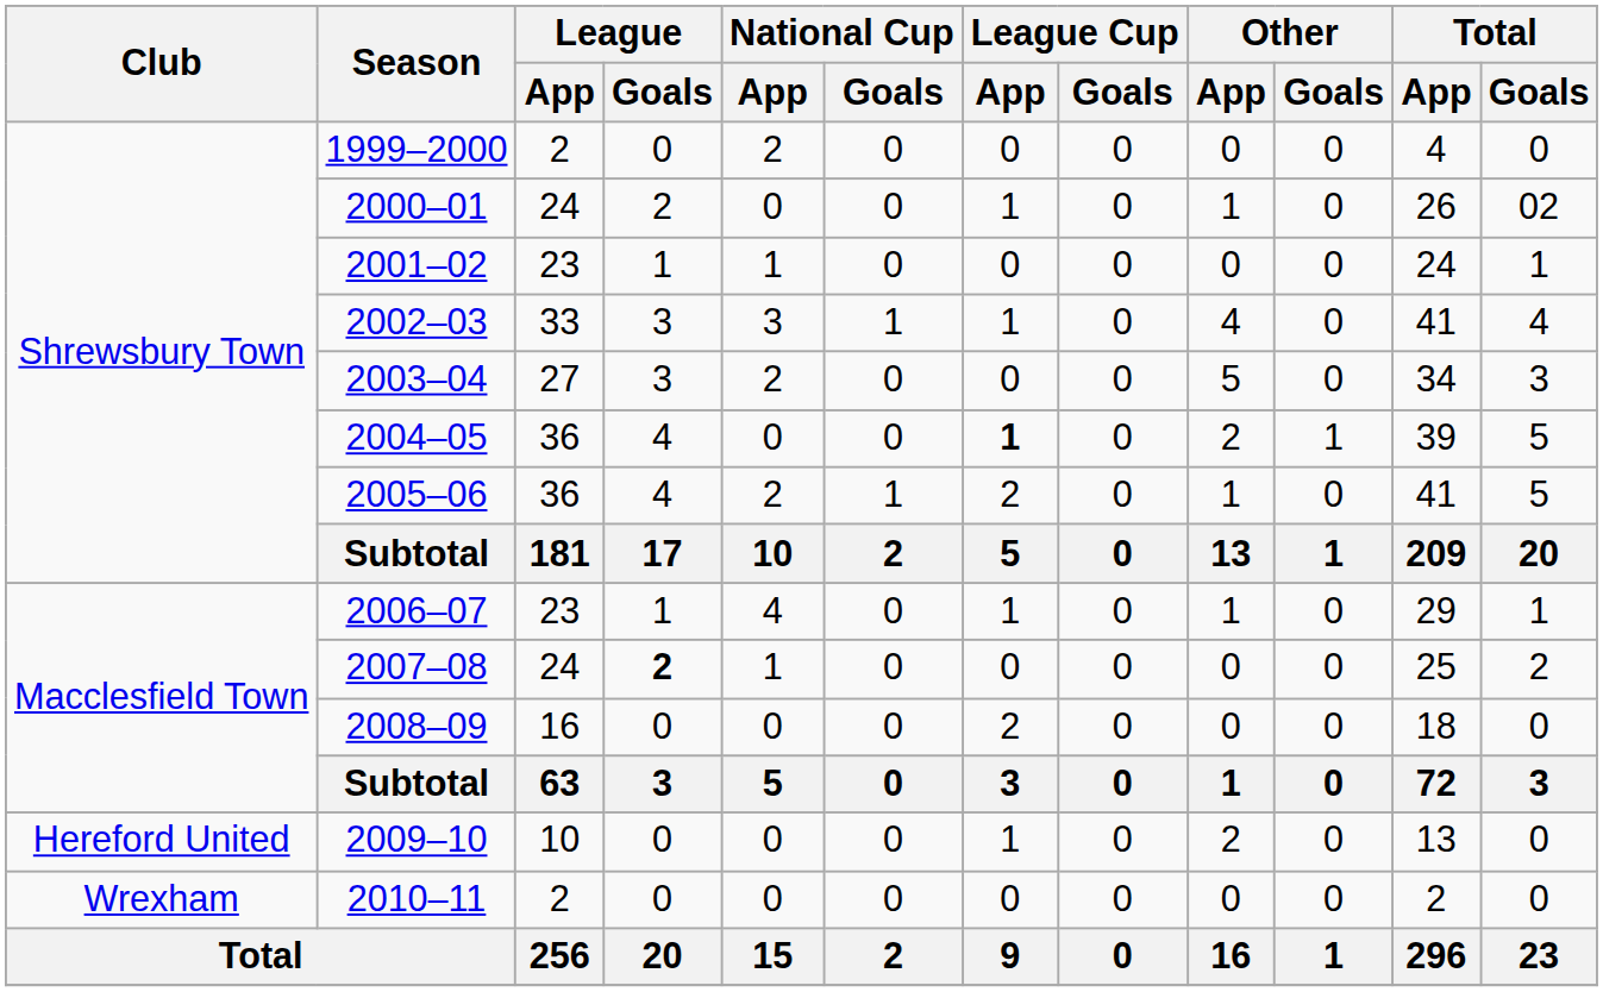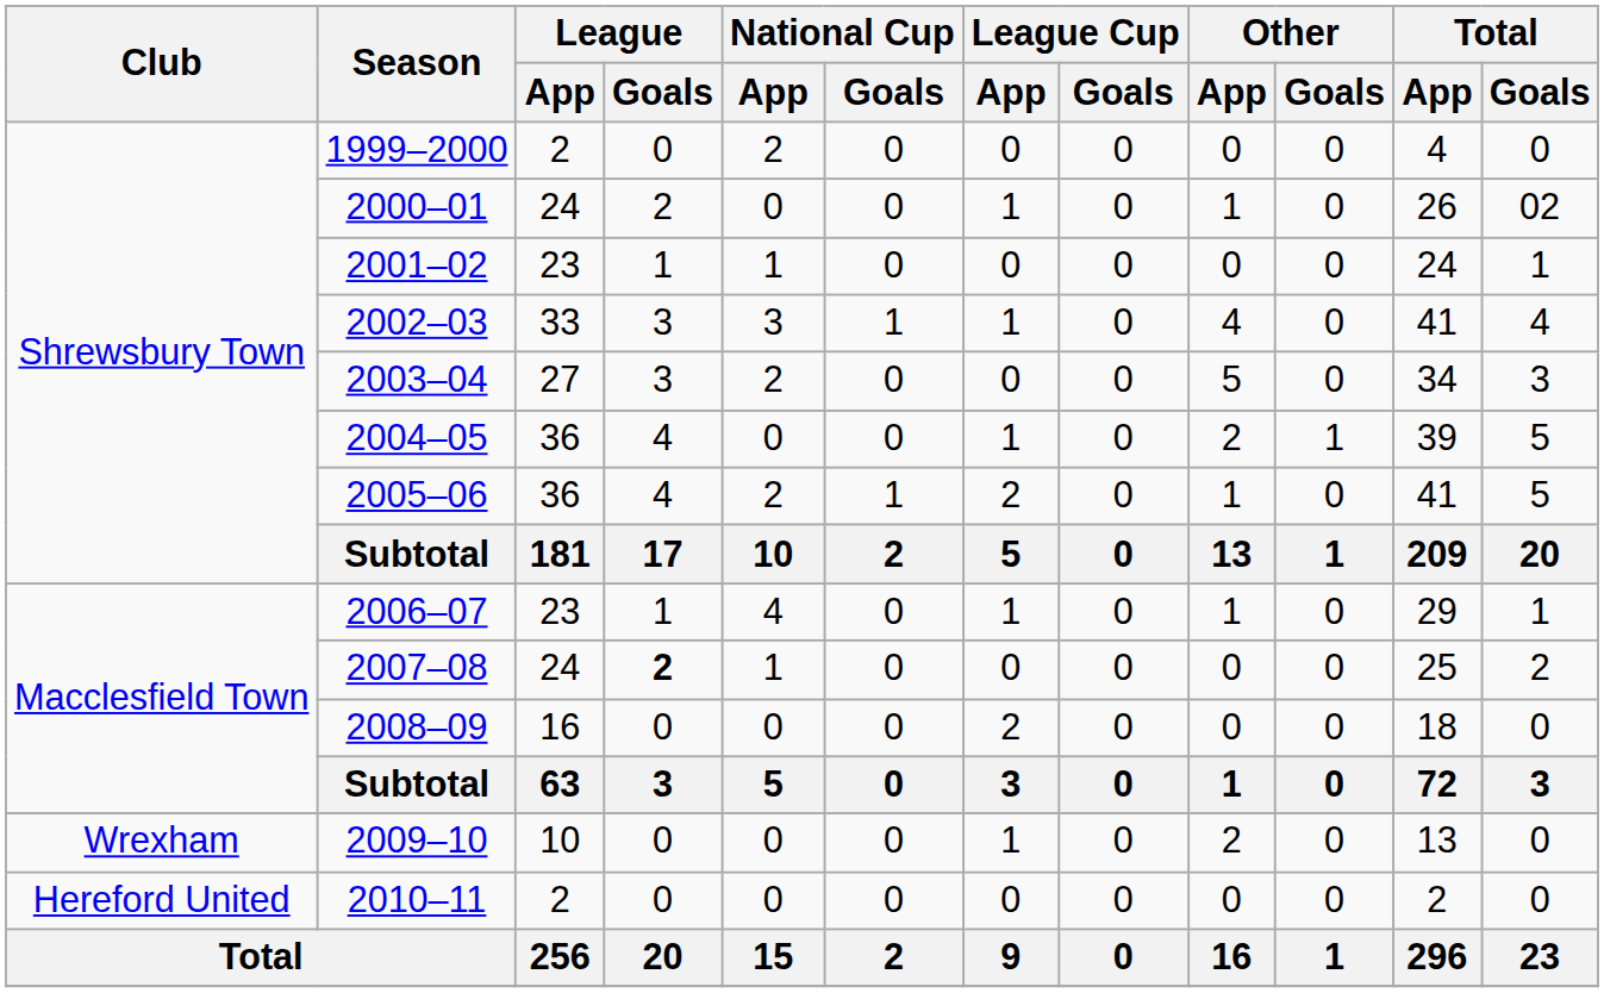 <table class="wikitable">
 <tr>
 <th rowspan=2>Club</th>
 <th rowspan=2>Season</th>
 <th colspan=2>League</th>
 <th colspan=2>National Cup</th>
 <th colspan=2>League Cup</th>
 <th colspan=2>Other</th>
 <th colspan=2>Total</th>
 </tr>
 <tr>
 <th>App</th>
 <th>Goals</th>
 <th>App</th>
 <th>Goals</th>
 <th>App</th>
 <th>Goals</th>
 <th>App</th>
 <th>Goals</th>
 <th>App</th>
 <th>Goals</th>
 </tr>
 <tr align=center>
 <td rowspan=8><a href='#'>Shrewsbury Town</a></td>
 <td><a href='#'>1999–2000</a></td>
 <td>2</td>
 <td>0</td>
 <td>2</td>
 <td>0</td>
 <td>0</td>
 <td>0</td>
 <td>0</td>
 <td>0</td>
 <td>4</td>
 <td>0</td>
 </tr>
 <tr align=center>
 <td><a href='#'>2000–01</a></td>
 <td>24</td>
 <td>2</td>
 <td>0</td>
 <td>0</td>
 <td>1</td>
 <td>0</td>
 <td>1</td>
 <td>0</td>
 <td>26</td>
 <td>02</td>
 </tr>
 <tr align=center>
 <td><a href='#'>2001–02</a></td>
 <td>23</td>
 <td>1</td>
 <td>1</td>
 <td>0</td>
 <td>0</td>
 <td>0</td>
 <td>0</td>
 <td>0</td>
 <td>24</td>
 <td>1</td>
 </tr>
 <tr align=center>
 <td><a href='#'>2002–03</a></td>
 <td>33</td>
 <td>3</td>
 <td>3</td>
 <td>1</td>
 <td>1</td>
 <td>0</td>
 <td>4</td>
 <td>0</td>
 <td>41</td>
 <td>4</td>
 </tr>
 <tr align=center>
 <td><a href='#'>2003–04</a></td>
 <td>27</td>
 <td>3</td>
 <td>2</td>
 <td>0</td>
 <td>0</td>
 <td>0</td>
 <td>5</td>
 <td>0</td>
 <td>34</td>
 <td>3</td>
 </tr>
 <tr align=center>
 <td><a href='#'>2004–05</a></td>
 <td>36</td>
 <td>4</td>
 <td>0</td>
 <td>0</td>
-<td><strong>1</strong></td>
+<td>1</td>
 <td>0</td>
 <td>2</td>
 <td>1</td>
 <td>39</td>
 <td>5</td>
 </tr>
 <tr align=center>
 <td><a href='#'>2005–06</a></td>
 <td>36</td>
 <td>4</td>
 <td>2</td>
 <td>1</td>
 <td>2</td>
 <td>0</td>
 <td>1</td>
 <td>0</td>
 <td>41</td>
 <td>5</td>
 </tr>
 <tr>
 <th>Subtotal</th>
 <th>181</th>
 <th>17</th>
 <th>10</th>
 <th>2</th>
 <th>5</th>
 <th>0</th>
 <th>13</th>
 <th>1</th>
 <th>209</th>
 <th>20</th>
 </tr>
 <tr align=center>
 <td rowspan=4><a href='#'>Macclesfield Town</a></td>
 <td><a href='#'>2006–07</a></td>
 <td>23</td>
 <td>1</td>
 <td>4</td>
 <td>0</td>
 <td>1</td>
 <td>0</td>
 <td>1</td>
 <td>0</td>
 <td>29</td>
 <td>1</td>
 </tr>
 <tr align=center>
 <td><a href='#'>2007–08</a></td>
 <td>24</td>
 <td><strong>2</strong></td>
 <td>1</td>
 <td>0</td>
 <td>0</td>
 <td>0</td>
 <td>0</td>
 <td>0</td>
 <td>25</td>
 <td>2</td>
 </tr>
 <tr align=center>
 <td><a href='#'>2008–09</a></td>
 <td>16</td>
 <td>0</td>
 <td>0</td>
 <td>0</td>
 <td>2</td>
 <td>0</td>
 <td>0</td>
 <td>0</td>
 <td>18</td>
 <td>0</td>
 </tr>
 <tr>
 <th>Subtotal</th>
 <th>63</th>
 <th>3</th>
 <th>5</th>
 <th>0</th>
 <th>3</th>
 <th>0</th>
 <th>1</th>
 <th>0</th>
 <th>72</th>
 <th>3</th>
 </tr>
 <tr align=center>
-<td rowspan=1><a href='#'>Hereford United</a></td>
+<td rowspan=1><a href='#'>Wrexham</a></td>
 <td><a href='#'>2009–10</a></td>
 <td>10</td>
 <td>0</td>
 <td>0</td>
 <td>0</td>
 <td>1</td>
 <td>0</td>
 <td>2</td>
 <td>0</td>
 <td>13</td>
 <td>0</td>
 </tr>
 <tr align=center>
-<td rowspan=1><a href='#'>Wrexham</a></td>
+<td rowspan=1><a href='#'>Hereford United</a></td>
 <td><a href='#'>2010–11</a></td>
 <td>2</td>
 <td>0</td>
 <td>0</td>
 <td>0</td>
 <td>0</td>
 <td>0</td>
 <td>0</td>
 <td>0</td>
 <td>2</td>
 <td>0</td>
 </tr>
 <tr>
 <th colspan=2>Total</th>
 <th>256</th>
 <th>20</th>
 <th>15</th>
 <th>2</th>
 <th>9</th>
 <th>0</th>
 <th>16</th>
 <th>1</th>
 <th>296</th>
 <th>23</th>
 </tr>
 <tr>
 </tr>
 </table>
